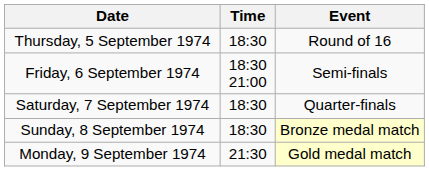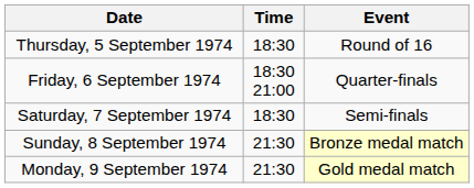 <table class = "wikitable" style="text-align:center;">
 <tr>
 <th width=220>Date</th>
 <th width=50>Time</th>
 <th width=150>Event</th>
 </tr>
 <tr>
 <td>Thursday, 5 September 1974</td>
 <td>18:30</td>
 <td>Round of 16</td>
 </tr>
 <tr>
 <td>Friday, 6 September 1974</td>
 <td>18:30<br>21:00</td>
-<td>Semi-finals</td>
+<td>Quarter-finals</td>
 </tr>
 <tr>
 <td>Saturday, 7 September 1974</td>
 <td>18:30</td>
-<td>Quarter-finals</td>
+<td>Semi-finals</td>
 </tr>
 <tr>
 <td>Sunday, 8 September 1974</td>
-<td>18:30</td>
+<td>21:30</td>
 <td bgcolor=ffffcc>Bronze medal match</td>
 </tr>
 <tr>
 <td>Monday, 9 September 1974</td>
 <td>21:30</td>
 <td bgcolor=ffffcc>Gold medal match</td>
 </tr>
 </table>
